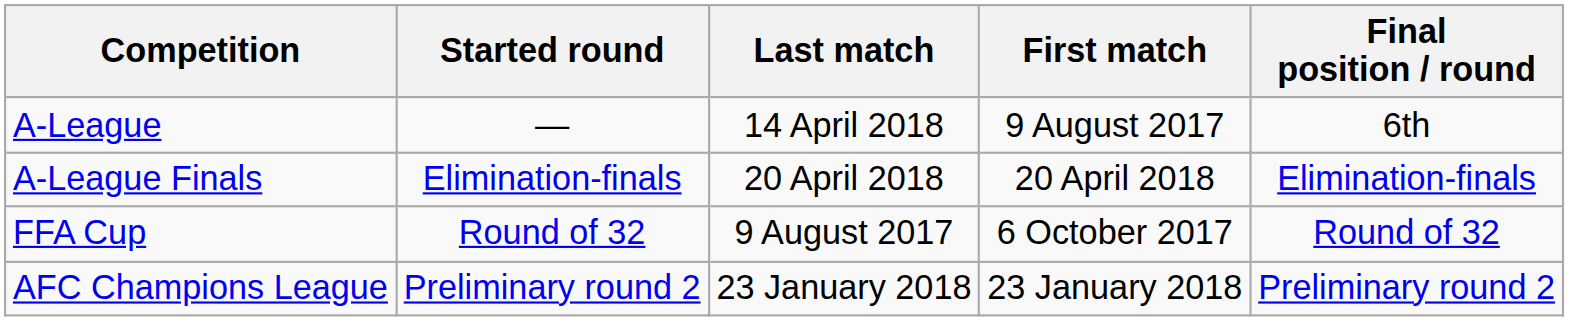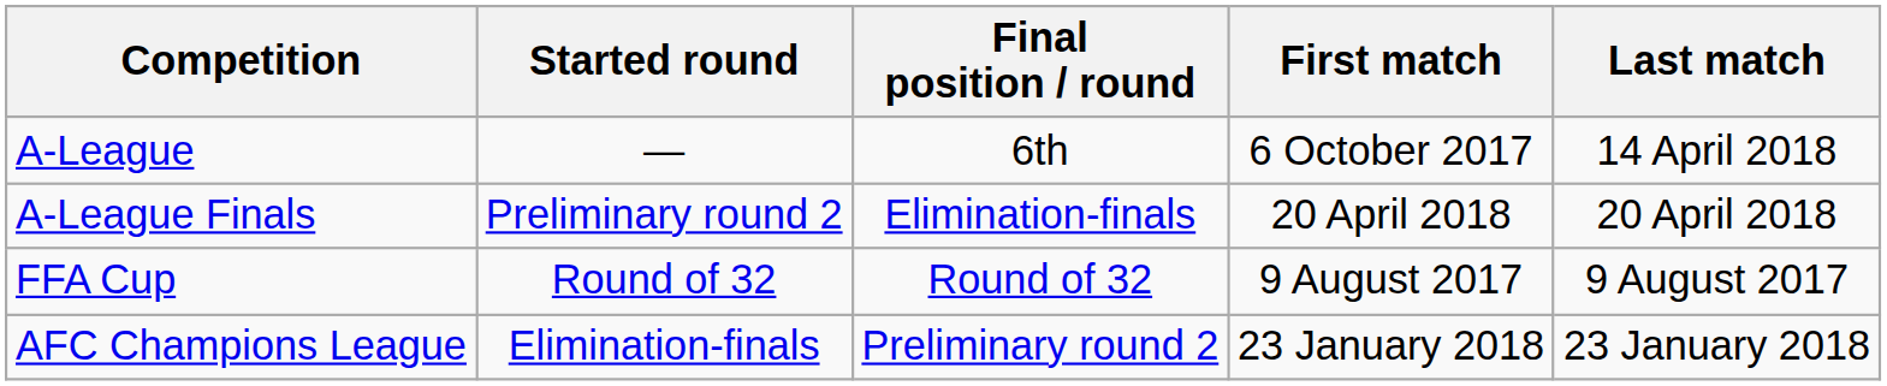 <table class="wikitable">
 <tr>
 <th>Competition</th>
 <th>Started round</th>
+<th>Final <br>position / round</th>
+<th>First match</th>
 <th>Last match</th>
-<th>First match</th>
-<th>Final <br>position / round</th>
 </tr>
 <tr style="text-align: center">
 <td align=left><a href='#'>A-League</a></td>
 <td>—</td>
+<td>6th</td>
+<td>6 October 2017</td>
 <td>14 April 2018</td>
-<td>9 August 2017</td>
-<td>6th</td>
 </tr>
 <tr style="text-align: center">
 <td align=left><a href='#'>A-League Finals</a></td>
+<td><a href='#'>Preliminary round 2</a></td>
 <td><a href='#'>Elimination-finals</a></td>
 <td>20 April 2018</td>
 <td>20 April 2018</td>
-<td><a href='#'>Elimination-finals</a></td>
 </tr>
 <tr style="text-align: center">
 <td align=left><a href='#'>FFA Cup</a></td>
 <td><a href='#'>Round of 32</a></td>
+<td><a href='#'>Round of 32</a></td>
 <td>9 August 2017</td>
-<td>6 October 2017</td>
-<td><a href='#'>Round of 32</a></td>
+<td>9 August 2017</td>
 </tr>
 <tr style="text-align: center">
 <td align=left><a href='#'>AFC Champions League</a></td>
+<td><a href='#'>Elimination-finals</a></td>
 <td><a href='#'>Preliminary round 2</a></td>
 <td>23 January 2018</td>
 <td>23 January 2018</td>
-<td><a href='#'>Preliminary round 2</a></td>
 </tr>
 </table>
